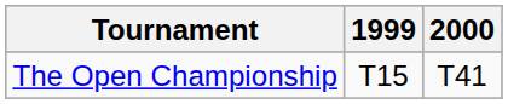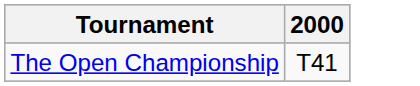 <table class="wikitable" style="font-size:95%;text-align:center;">
 <tr>
 <th>Tournament</th>
-<th>1999</th>
 <th>2000</th>
 </tr>
 <tr>
 <td align=left><a href='#'>The Open Championship</a></td>
-<td>T15</td>
 <td>T41</td>
 </tr>
 </table>
